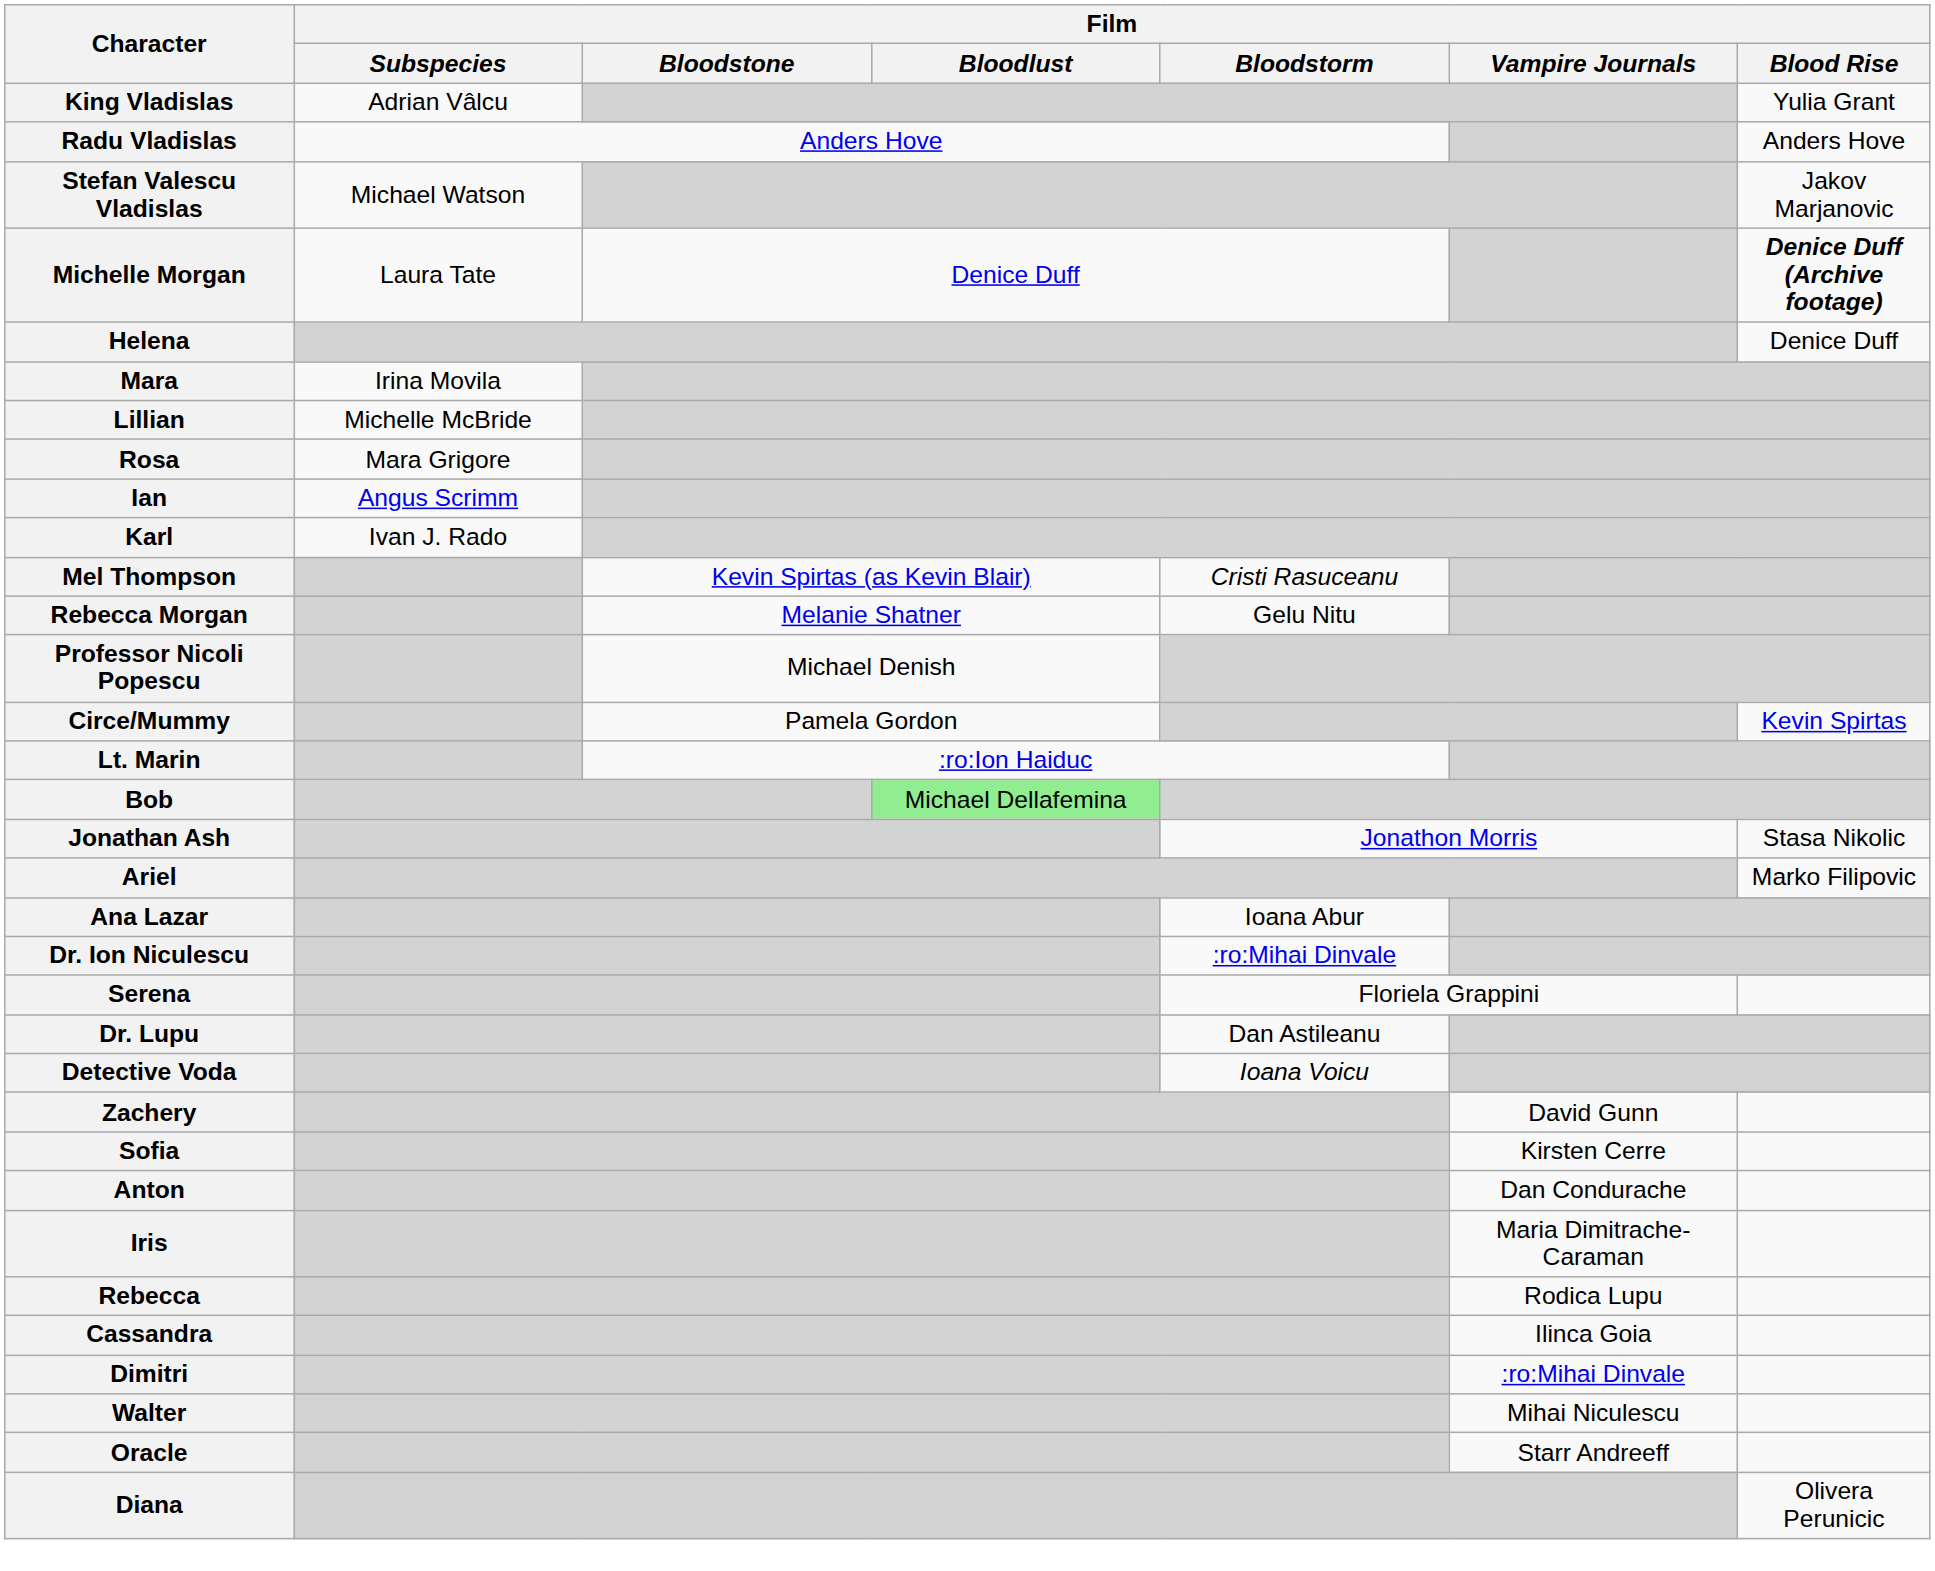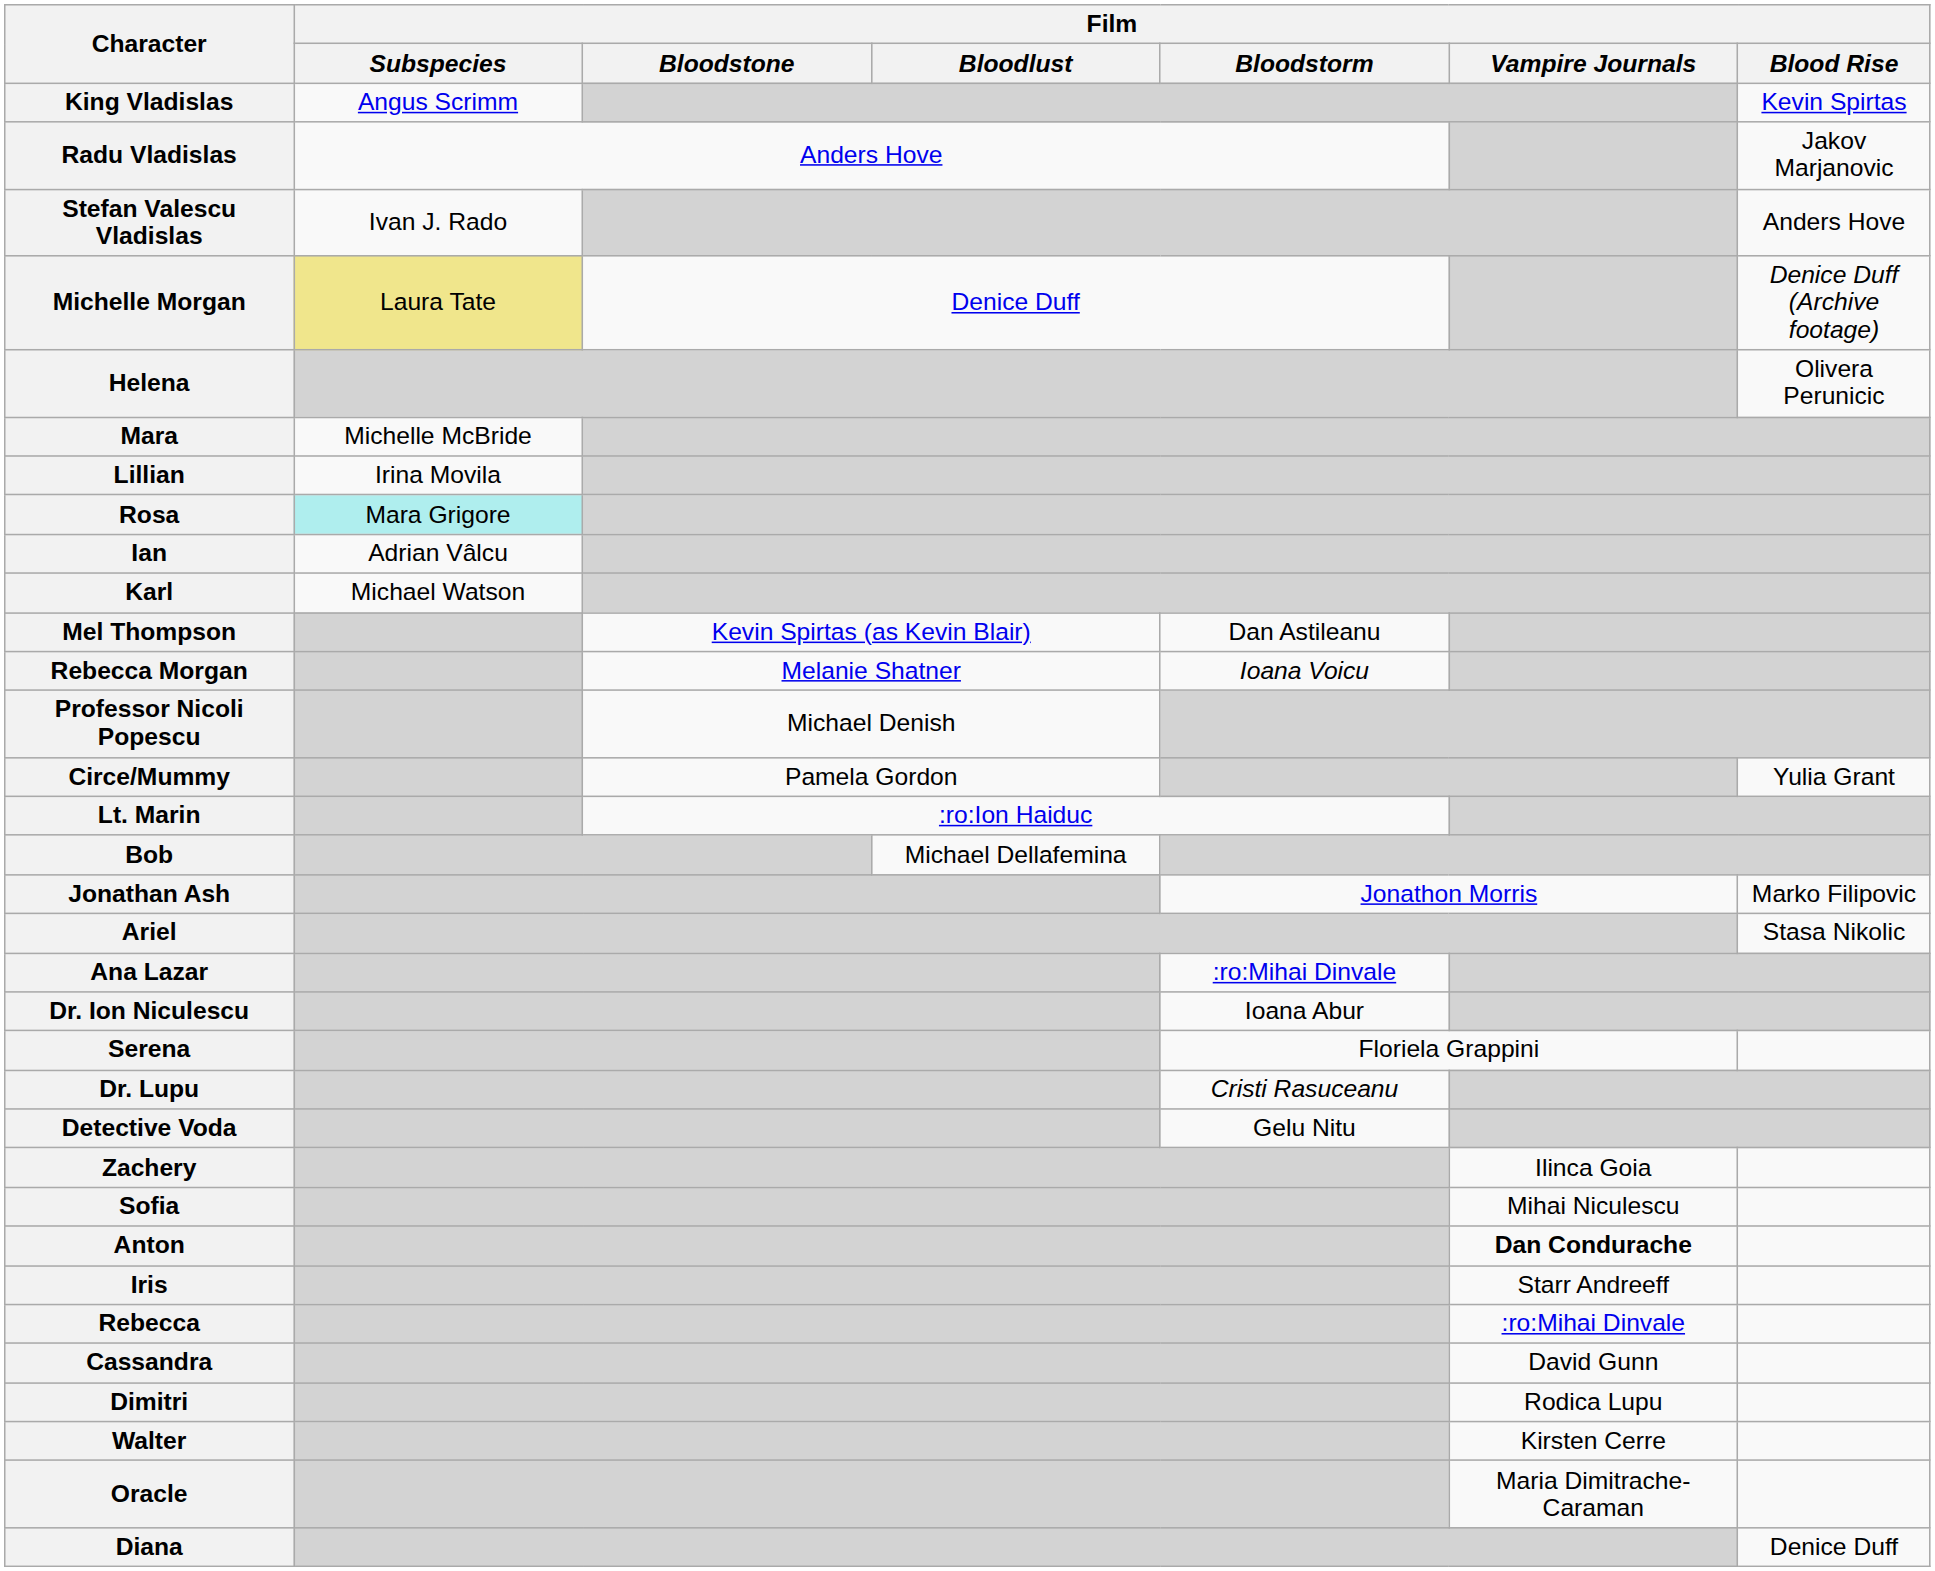 <table class="wikitable" style="text-align:center" width=99%>
 <tr>
 <th rowspan="2" width="15%">Character</th>
 <th colspan="6" align="center">Film</th>
 </tr>
 <tr>
 <th align="center" width="15%"><em>Subspecies</em></th>
 <th align="center" width="15%"><em>Bloodstone</em></th>
 <th align="center" width="15%"><em>Bloodlust</em></th>
 <th align="center" width="15%"><em>Bloodstorm</em></th>
 <th align="center" width="15%"><em>Vampire Journals</em></th>
 <th><em>Blood Rise</em></th>
 </tr>
 <tr>
 <th>King Vladislas</th>
-<td>Adrian Vâlcu</td>
+<td><a href='#'>Angus Scrimm</a></td>
 <td colspan="4" style="background-color:lightgrey;"> </td>
-<td>Yulia Grant</td>
+<td><a href='#'>Kevin Spirtas</a></td>
 </tr>
 <tr>
 <th>Radu Vladislas</th>
 <td colspan="4"><a href='#'>Anders Hove</a></td>
 <td style="background-color:lightgrey;"> </td>
+<td>Jakov Marjanovic</td>
+</tr>
+<tr>
+<th>Stefan Valescu Vladislas</th>
+<td>Ivan J. Rado</td>
+<td colspan="4" style="background-color:lightgrey;"> </td>
 <td>Anders Hove</td>
 </tr>
 <tr>
-<th>Stefan Valescu Vladislas</th>
-<td>Michael Watson</td>
-<td colspan="4" style="background-color:lightgrey;"> </td>
-<td>Jakov Marjanovic</td>
-</tr>
-<tr>
 <th>Michelle Morgan</th>
-<td>Laura Tate</td>
+<td style="background: khaki;">Laura Tate</td>
 <td colspan="3"><a href='#'>Denice Duff</a></td>
 <td style="background-color:lightgrey;"> </td>
-<td><strong><em>Denice Duff (Archive footage)</em></strong></td>
+<td><em>Denice Duff (Archive footage)</em></td>
 </tr>
 <tr>
 <th>Helena</th>
 <td colspan="5" style="background-color:lightgrey;"></td>
-<td>Denice Duff</td>
+<td>Olivera Perunicic</td>
 </tr>
 <tr>
 <th>Mara</th>
+<td>Michelle McBride</td>
+<td colspan="5" style="background-color:lightgrey;"> </td>
+</tr>
+<tr>
+<th>Lillian</th>
 <td>Irina Movila</td>
 <td colspan="5" style="background-color:lightgrey;"> </td>
 </tr>
 <tr>
-<th>Lillian</th>
-<td>Michelle McBride</td>
-<td colspan="5" style="background-color:lightgrey;"> </td>
-</tr>
-<tr>
 <th>Rosa</th>
-<td>Mara Grigore</td>
+<td style="background: paleturquoise;">Mara Grigore</td>
 <td colspan="5" style="background-color:lightgrey;"> </td>
 </tr>
 <tr>
 <th>Ian</th>
-<td><a href='#'>Angus Scrimm</a></td>
+<td>Adrian Vâlcu</td>
 <td colspan="5" style="background-color:lightgrey;"> </td>
 </tr>
 <tr>
 <th>Karl</th>
-<td>Ivan J. Rado</td>
+<td>Michael Watson</td>
 <td colspan="5" style="background-color:lightgrey;"> </td>
 </tr>
 <tr>
 <th>Mel Thompson</th>
 <td style="background-color:lightgrey;"> </td>
 <td colspan="2"><a href='#'>Kevin Spirtas (as Kevin Blair)</a></td>
-<td><em>Cristi Rasuceanu</em></td>
+<td>Dan Astileanu</td>
 <td colspan="2" style="background-color:lightgrey;"> </td>
 </tr>
 <tr>
 <th>Rebecca Morgan</th>
 <td style="background-color:lightgrey;"> </td>
 <td colspan="2"><a href='#'>Melanie Shatner</a></td>
-<td>Gelu Nitu</td>
+<td><em>Ioana Voicu</em></td>
 <td colspan="2" style="background-color:lightgrey;"> </td>
 </tr>
 <tr>
 <th>Professor Nicoli Popescu</th>
 <td style="background-color:lightgrey;"> </td>
 <td colspan="2">Michael Denish</td>
 <td colspan="3" style="background-color:lightgrey;"> </td>
 </tr>
 <tr>
 <th>Circe/Mummy</th>
 <td style="background-color:lightgrey;"> </td>
 <td colspan="2">Pamela Gordon</td>
 <td colspan="2" style="background-color:lightgrey;"> </td>
-<td><a href='#'>Kevin Spirtas</a></td>
+<td>Yulia Grant</td>
 </tr>
 <tr>
 <th>Lt. Marin</th>
 <td style="background-color:lightgrey;"> </td>
 <td colspan="3"><a href='#'>:ro:Ion Haiduc</a></td>
 <td colspan="2" style="background-color:lightgrey;"> </td>
 </tr>
 <tr>
 <th>Bob</th>
 <td colspan="2" style="background-color:lightgrey;"> </td>
-<td style="background: lightgreen;">Michael Dellafemina</td>
+<td>Michael Dellafemina</td>
 <td colspan="3" style="background-color:lightgrey;"> </td>
 </tr>
 <tr>
 <th>Jonathan Ash</th>
 <td colspan="3" style="background-color:lightgrey;"> </td>
 <td colspan="2"><a href='#'>Jonathon Morris</a></td>
-<td>Stasa Nikolic</td>
+<td>Marko Filipovic</td>
 </tr>
 <tr>
 <th>Ariel</th>
 <td colspan="5" style="background-color:lightgrey;"> </td>
-<td>Marko Filipovic</td>
+<td>Stasa Nikolic</td>
 </tr>
 <tr>
 <th>Ana Lazar</th>
 <td colspan="3" style="background-color:lightgrey;"> </td>
-<td>Ioana Abur</td>
+<td><a href='#'>:ro:Mihai Dinvale</a></td>
 <td colspan="2" style="background-color:lightgrey;"> </td>
 </tr>
 <tr>
 <th>Dr. Ion Niculescu</th>
 <td colspan="3" style="background-color:lightgrey;"> </td>
-<td><a href='#'>:ro:Mihai Dinvale</a></td>
+<td>Ioana Abur</td>
 <td colspan="2" style="background-color:lightgrey;"> </td>
 </tr>
 <tr>
 <th>Serena</th>
 <td colspan="3" style="background-color:lightgrey;"> </td>
 <td colspan="2">Floriela Grappini</td>
 <td></td>
 </tr>
 <tr>
 <th>Dr. Lupu</th>
 <td colspan="3" style="background-color:lightgrey;"> </td>
-<td>Dan Astileanu</td>
+<td><em>Cristi Rasuceanu</em></td>
 <td colspan="2" style="background-color:lightgrey;"> </td>
 </tr>
 <tr>
 <th>Detective Voda</th>
 <td colspan="3" style="background-color:lightgrey;"> </td>
-<td><em>Ioana Voicu</em></td>
+<td>Gelu Nitu</td>
 <td colspan="2" style="background-color:lightgrey;"> </td>
 </tr>
 <tr>
 <th>Zachery</th>
 <td colspan="4" style="background-color:lightgrey;"> </td>
-<td>David Gunn</td>
+<td>Ilinca Goia</td>
 <td></td>
 </tr>
 <tr>
 <th>Sofia</th>
 <td colspan="4" style="background-color:lightgrey;"> </td>
-<td>Kirsten Cerre</td>
+<td>Mihai Niculescu</td>
 <td></td>
 </tr>
 <tr>
 <th>Anton</th>
 <td colspan="4" style="background-color:lightgrey;"> </td>
-<td>Dan Condurache</td>
+<td><strong>Dan Condurache</strong></td>
 <td></td>
 </tr>
 <tr>
 <th>Iris</th>
 <td colspan="4" style="background-color:lightgrey;"> </td>
-<td>Maria Dimitrache-Caraman</td>
+<td>Starr Andreeff</td>
 <td></td>
 </tr>
 <tr>
 <th>Rebecca</th>
 <td colspan="4" style="background-color:lightgrey;"> </td>
-<td>Rodica Lupu</td>
+<td><a href='#'>:ro:Mihai Dinvale</a></td>
 <td></td>
 </tr>
 <tr>
 <th>Cassandra</th>
 <td colspan="4" style="background-color:lightgrey;"> </td>
-<td>Ilinca Goia</td>
+<td>David Gunn</td>
 <td></td>
 </tr>
 <tr>
 <th>Dimitri</th>
 <td colspan="4" style="background-color:lightgrey;"> </td>
-<td><a href='#'>:ro:Mihai Dinvale</a></td>
+<td>Rodica Lupu</td>
 <td></td>
 </tr>
 <tr>
 <th>Walter</th>
 <td colspan="4" style="background-color:lightgrey;"> </td>
-<td>Mihai Niculescu</td>
+<td>Kirsten Cerre</td>
 <td></td>
 </tr>
 <tr>
 <th>Oracle</th>
 <td colspan="4" style="background-color:lightgrey;"> </td>
-<td>Starr Andreeff</td>
+<td>Maria Dimitrache-Caraman</td>
 <td></td>
 </tr>
 <tr>
 <th>Diana</th>
 <td colspan="5" style="background-color:lightgrey;"></td>
-<td>Olivera Perunicic</td>
+<td>Denice Duff</td>
 </tr>
 </table>
